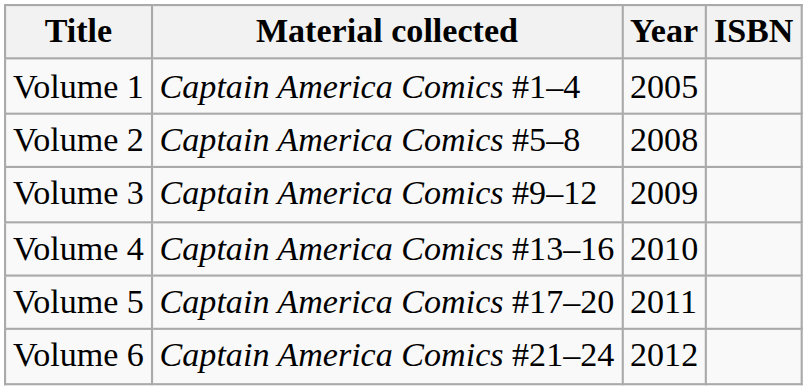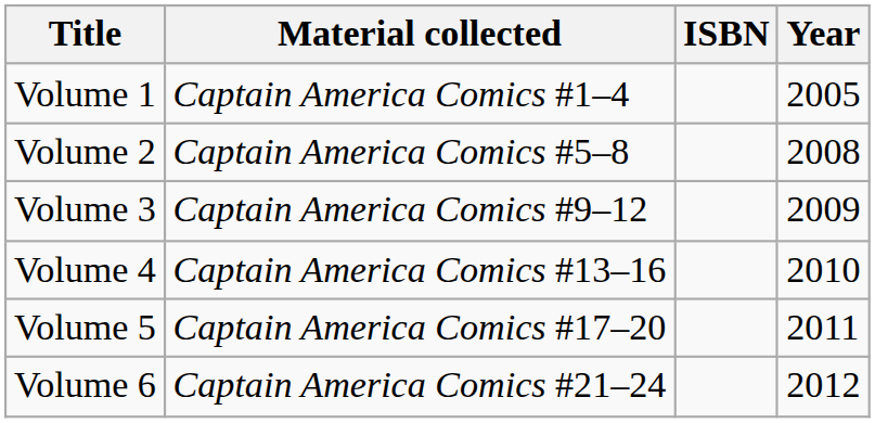 <table class="wikitable sortable">
 <tr>
 <th>Title</th>
 <th>Material collected</th>
+<th>ISBN</th>
 <th>Year</th>
-<th>ISBN</th>
 </tr>
 <tr>
 <td>Volume 1</td>
 <td><em>Captain America Comics</em> #1–4</td>
+<td></td>
 <td>2005</td>
-<td></td>
 </tr>
 <tr>
 <td>Volume 2</td>
 <td><em>Captain America Comics</em> #5–8</td>
+<td></td>
 <td>2008</td>
-<td></td>
 </tr>
 <tr>
 <td>Volume 3</td>
 <td><em>Captain America Comics</em> #9–12</td>
+<td></td>
 <td>2009</td>
-<td></td>
 </tr>
 <tr>
 <td>Volume 4</td>
 <td><em>Captain America Comics</em> #13–16</td>
+<td></td>
 <td>2010</td>
-<td></td>
 </tr>
 <tr>
 <td>Volume 5</td>
 <td><em>Captain America Comics</em> #17–20</td>
+<td></td>
 <td>2011</td>
-<td></td>
 </tr>
 <tr>
 <td>Volume 6</td>
 <td><em>Captain America Comics</em> #21–24</td>
+<td></td>
 <td>2012</td>
-<td></td>
 </tr>
 </table>
